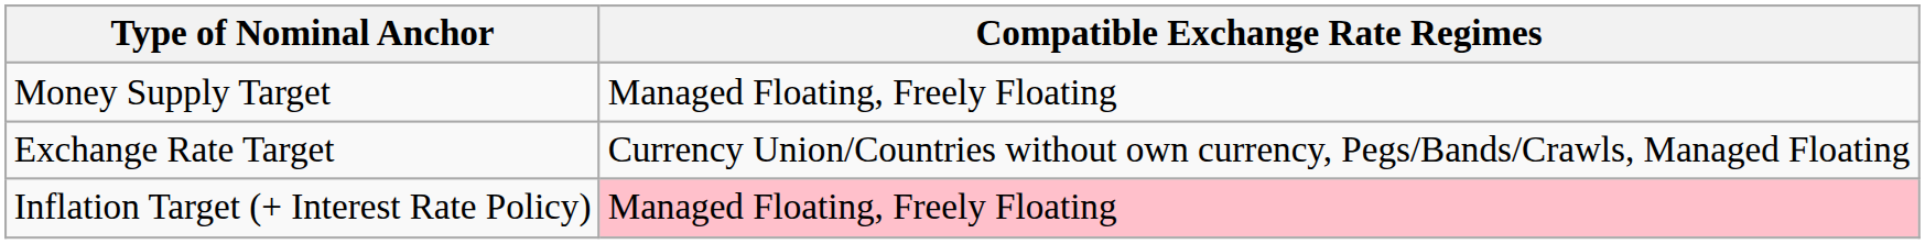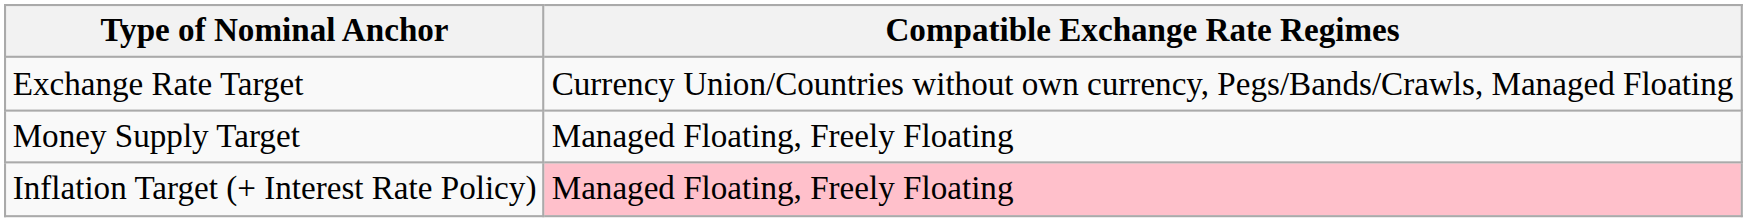 <table class="wikitable">
 <tr>
 <th>Type of Nominal Anchor</th>
 <th>Compatible Exchange Rate Regimes</th>
 </tr>
 <tr>
+<td>Exchange Rate Target</td>
+<td>Currency Union/Countries without own currency, Pegs/Bands/Crawls, Managed Floating</td>
+</tr>
+<tr>
 <td>Money Supply Target</td>
 <td>Managed Floating, Freely Floating</td>
-</tr>
-<tr>
-<td>Exchange Rate Target</td>
-<td>Currency Union/Countries without own currency, Pegs/Bands/Crawls, Managed Floating</td>
 </tr>
 <tr>
 <td>Inflation Target (+ Interest Rate Policy)</td>
 <td style="background: pink;">Managed Floating, Freely Floating</td>
 </tr>
 </table>
